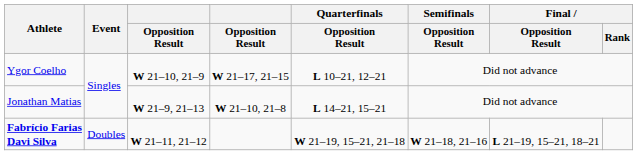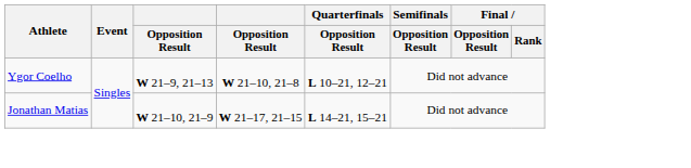 <table class=wikitable style=font-size:90%;text-align:center>
 <tr>
 <th rowspan=2>Athlete</th>
 <th rowspan=2>Event</th>
 <th></th>
 <th></th>
 <th>Quarterfinals</th>
 <th>Semifinals</th>
 <th colspan=2>Final / </th>
 </tr>
 <tr style=font-size:95%>
 <th>Opposition<br>Result</th>
 <th>Opposition<br>Result</th>
 <th>Opposition<br>Result</th>
 <th>Opposition<br>Result</th>
 <th>Opposition<br>Result</th>
 <th>Rank</th>
 </tr>
 <tr>
 <td align=left><a href='#'>Ygor Coelho</a></td>
 <td align=left rowspan=2><a href='#'>Singles</a></td>
-<td><br><strong>W</strong> 21–10, 21–9</td>
-<td><br><strong>W</strong> 21–17, 21–15</td>
+<td><br><strong>W</strong> 21–9, 21–13</td>
+<td><br><strong>W</strong> 21–10, 21–8</td>
 <td><br><strong>L</strong> 10–21, 12–21</td>
 <td colspan=3>Did not advance</td>
 </tr>
 <tr>
 <td align=left><a href='#'>Jonathan Matias</a></td>
-<td><br><strong>W</strong> 21–9, 21–13</td>
-<td><br><strong>W</strong> 21–10, 21–8</td>
+<td><br><strong>W</strong> 21–10, 21–9</td>
+<td><br><strong>W</strong> 21–17, 21–15</td>
 <td><br><strong>L</strong> 14–21, 15–21</td>
 <td colspan=3>Did not advance</td>
 </tr>
-<tr>
-<td align=left><strong><a href='#'>Fabrício Farias</a><br><a href='#'>Davi Silva</a></strong></td>
-<td align=left><a href='#'>Doubles</a></td>
-<td><br><strong>W</strong> 21–11, 21–12</td>
-<td></td>
-<td><br><strong>W</strong> 21–19, 15–21, 21–18</td>
-<td><br><strong>W</strong> 21–18, 21–16</td>
-<td><br><strong>L</strong> 21–19, 15–21, 18–21</td>
-<td></td>
-</tr>
 </table>
